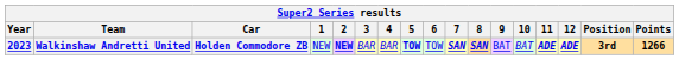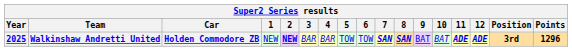 <table class="wikitable" style="text-align:center; font-size:90%">
 <tr>
 <th colspan=45><a href='#'>Super2 Series</a> results</th>
 </tr>
 <tr>
 <th>Year</th>
 <th>Team</th>
 <th>Car</th>
 <th>1</th>
 <th>2</th>
 <th>3</th>
 <th>4</th>
 <th>5</th>
 <th>6</th>
 <th>7</th>
 <th>8</th>
 <th>9</th>
 <th>10</th>
 <th>11</th>
 <th>12</th>
 <th>Position</th>
 <th>Points</th>
 </tr>
 <tr>
-<th><a href='#'>2023</a></th>
+<th><a href='#'>2025</a></th>
 <th><a href='#'>Walkinshaw Andretti United</a></th>
 <th><a href='#'>Holden Commodore ZB</a></th>
 <td style="background: #dfffdf"><a href='#'>NEW</a><br></td>
 <td style="background: #efcfff"><strong><a href='#'>NEW</a><br></strong></td>
 <td style="background: #ffffbf"><em><a href='#'>BAR</a><br></em></td>
 <td style="background: #ffffbf"><em><a href='#'>BAR</a><br></em></td>
-<td style="background: #dfffdf"><strong><a href='#'>TOW</a><br></strong></td>
+<td style="background: #dfffdf"><a href='#'>TOW</a><br></td>
 <td style="background: #dfffdf"><a href='#'>TOW</a><br></td>
 <td style="background: #ffffbf"><strong><em><a href='#'>SAN</a><br></em></strong></td>
 <td style="background: #ffdf9f"><strong><em><a href='#'>SAN</a><br></em></strong></td>
 <td style="background: #efcfff"><a href='#'>BAT</a><br></td>
 <td style="background: #dfffdf"><em><a href='#'>BAT</a><br></em></td>
 <td style="background: #ffffbf"><strong><em><a href='#'>ADE</a><br></em></strong></td>
 <td style="background: #ffffbf"><strong><em><a href='#'>ADE</a><br></em></strong></td>
 <th align="center" style="background: #ffdf9f"><strong>3rd</strong></th>
-<th align="center" style="background: #ffdf9f"><strong>1266</strong></th>
+<th align="center" style="background: #ffdf9f"><strong>1296</strong></th>
 </tr>
 </table>
